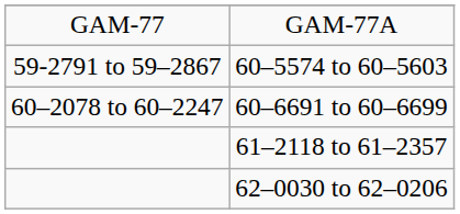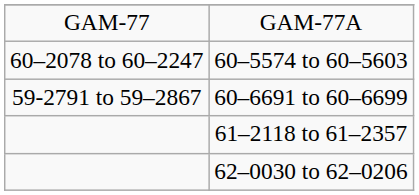 <table class="wikitable" style="text-align: center;">
 <tr>
 </tr>
 <tr>
 <td>GAM-77</td>
 <td>GAM-77A</td>
 </tr>
 <tr>
-<td>59-2791 to 59–2867</td>
+<td>60–2078 to 60–2247</td>
 <td>60–5574 to 60–5603</td>
 </tr>
 <tr>
-<td>60–2078 to 60–2247</td>
+<td>59-2791 to 59–2867</td>
 <td>60–6691 to 60–6699</td>
 </tr>
 <tr>
 <td></td>
 <td>61–2118 to 61–2357</td>
 </tr>
 <tr>
 <td></td>
 <td>62–0030 to 62–0206</td>
 </tr>
 </table>
